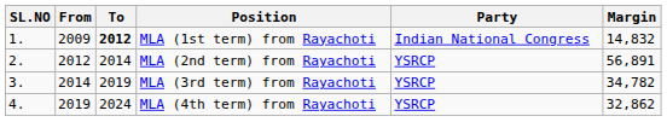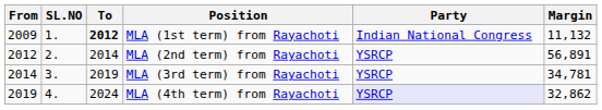 <table class="wikitable sortable" width=50%>
 <tr>
+<th>From</th>
 <th>SL.NO</th>
-<th>From</th>
 <th>To</th>
 <th>Position</th>
 <th>Party</th>
 <th>Margin</th>
 </tr>
 <tr>
+<td>2009</td>
 <td>1.</td>
-<td>2009</td>
 <td><strong>2012</strong></td>
 <td><a href='#'>MLA</a> (1st term) from <a href='#'>Rayachoti</a></td>
 <td><a href='#'>Indian National Congress</a></td>
-<td>14,832</td>
+<td>11,132</td>
 </tr>
 <tr>
+<td>2012</td>
 <td>2.</td>
-<td>2012</td>
 <td>2014</td>
 <td><a href='#'>MLA</a> (2nd term) from <a href='#'>Rayachoti</a></td>
 <td><a href='#'>YSRCP</a></td>
 <td>56,891</td>
 </tr>
 <tr>
+<td>2014</td>
 <td>3.</td>
-<td>2014</td>
 <td>2019</td>
 <td><a href='#'>MLA</a> (3rd term) from <a href='#'>Rayachoti</a></td>
 <td><a href='#'>YSRCP</a></td>
-<td>34,782</td>
+<td>34,781</td>
 </tr>
 <tr>
+<td>2019</td>
 <td>4.</td>
-<td>2019</td>
 <td>2024</td>
 <td><a href='#'>MLA</a> (4th term) from <a href='#'>Rayachoti</a></td>
-<td><a href='#'>YSRCP</a></td>
+<td style="background: lavender;"><a href='#'>YSRCP</a></td>
 <td>32,862</td>
 </tr>
 </table>
